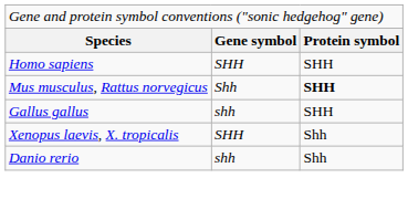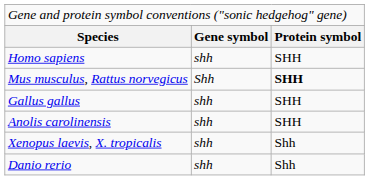 <table class="wikitable" style="float:right; margin:0 0 1em 1em">
 <tr>
 <td colspan="3"><em>Gene and protein symbol conventions ("sonic hedgehog" gene)</em></td>
 </tr>
 <tr>
 <th>Species</th>
 <th>Gene symbol</th>
 <th>Protein symbol</th>
 </tr>
 <tr>
 <td><em><a href='#'>Homo sapiens</a></em></td>
-<td><em>SHH</em></td>
+<td><em>shh</em></td>
 <td>SHH</td>
 </tr>
 <tr>
 <td><em><a href='#'>Mus musculus</a></em>, <em><a href='#'>Rattus norvegicus</a></em></td>
 <td><em>Shh</em></td>
 <td><strong>SHH</strong></td>
 </tr>
 <tr>
 <td><em><a href='#'>Gallus gallus</a></em></td>
 <td><em>shh</em></td>
 <td>SHH</td>
 </tr>
 <tr>
+<td><em><a href='#'>Anolis carolinensis</a></em></td>
+<td><em>shh</em></td>
+<td>SHH</td>
+</tr>
+<tr>
 <td><em><a href='#'>Xenopus laevis</a></em>, <em><a href='#'>X. tropicalis</a></em></td>
-<td><em>SHH</em></td>
+<td><em>shh</em></td>
 <td>Shh</td>
 </tr>
 <tr>
 <td><em><a href='#'>Danio rerio</a></em></td>
 <td><em>shh</em></td>
 <td>Shh</td>
 </tr>
 </table>
